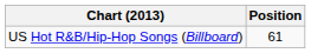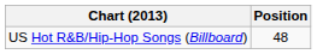 <table class="wikitable">
 <tr>
 <th scope="col">Chart (2013)</th>
 <th scope="col">Position</th>
 </tr>
 <tr>
 <td>US <a href='#'>Hot R&B/Hip-Hop Songs</a> (<em><a href='#'>Billboard</a></em>)</td>
-<td style="text-align:center;">61</td>
+<td style="text-align:center;">48</td>
 </tr>
 </table>
